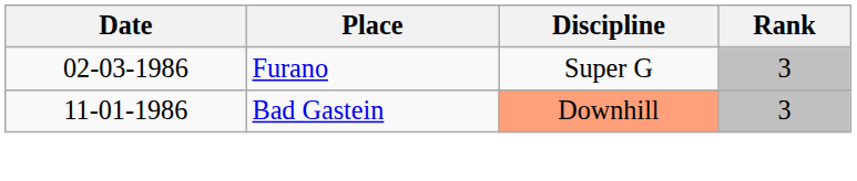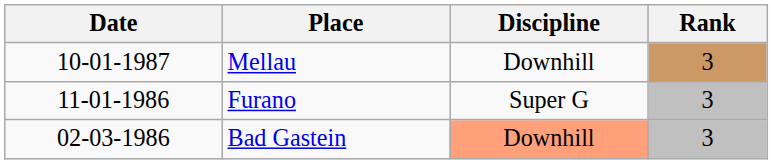 <table class="wikitable" width=40% style="font-size:100%; text-align:center;">
 <tr>
 <th>Date</th>
 <th>Place</th>
 <th>Discipline</th>
 <th>Rank</th>
 </tr>
 <tr>
-<td>02-03-1986</td>
+<td>10-01-1987</td>
+<td align=left> <a href='#'>Mellau</a></td>
+<td>Downhill</td>
+<td bgcolor=cc9966>3</td>
+</tr>
+<tr>
+<td>11-01-1986</td>
 <td align=left> <a href='#'>Furano</a></td>
 <td>Super G</td>
 <td bgcolor=silver>3</td>
 </tr>
 <tr>
-<td>11-01-1986</td>
+<td>02-03-1986</td>
 <td align=left> <a href='#'>Bad Gastein</a></td>
 <td style="background: lightsalmon;">Downhill</td>
 <td bgcolor=silver>3</td>
 </tr>
 </table>
